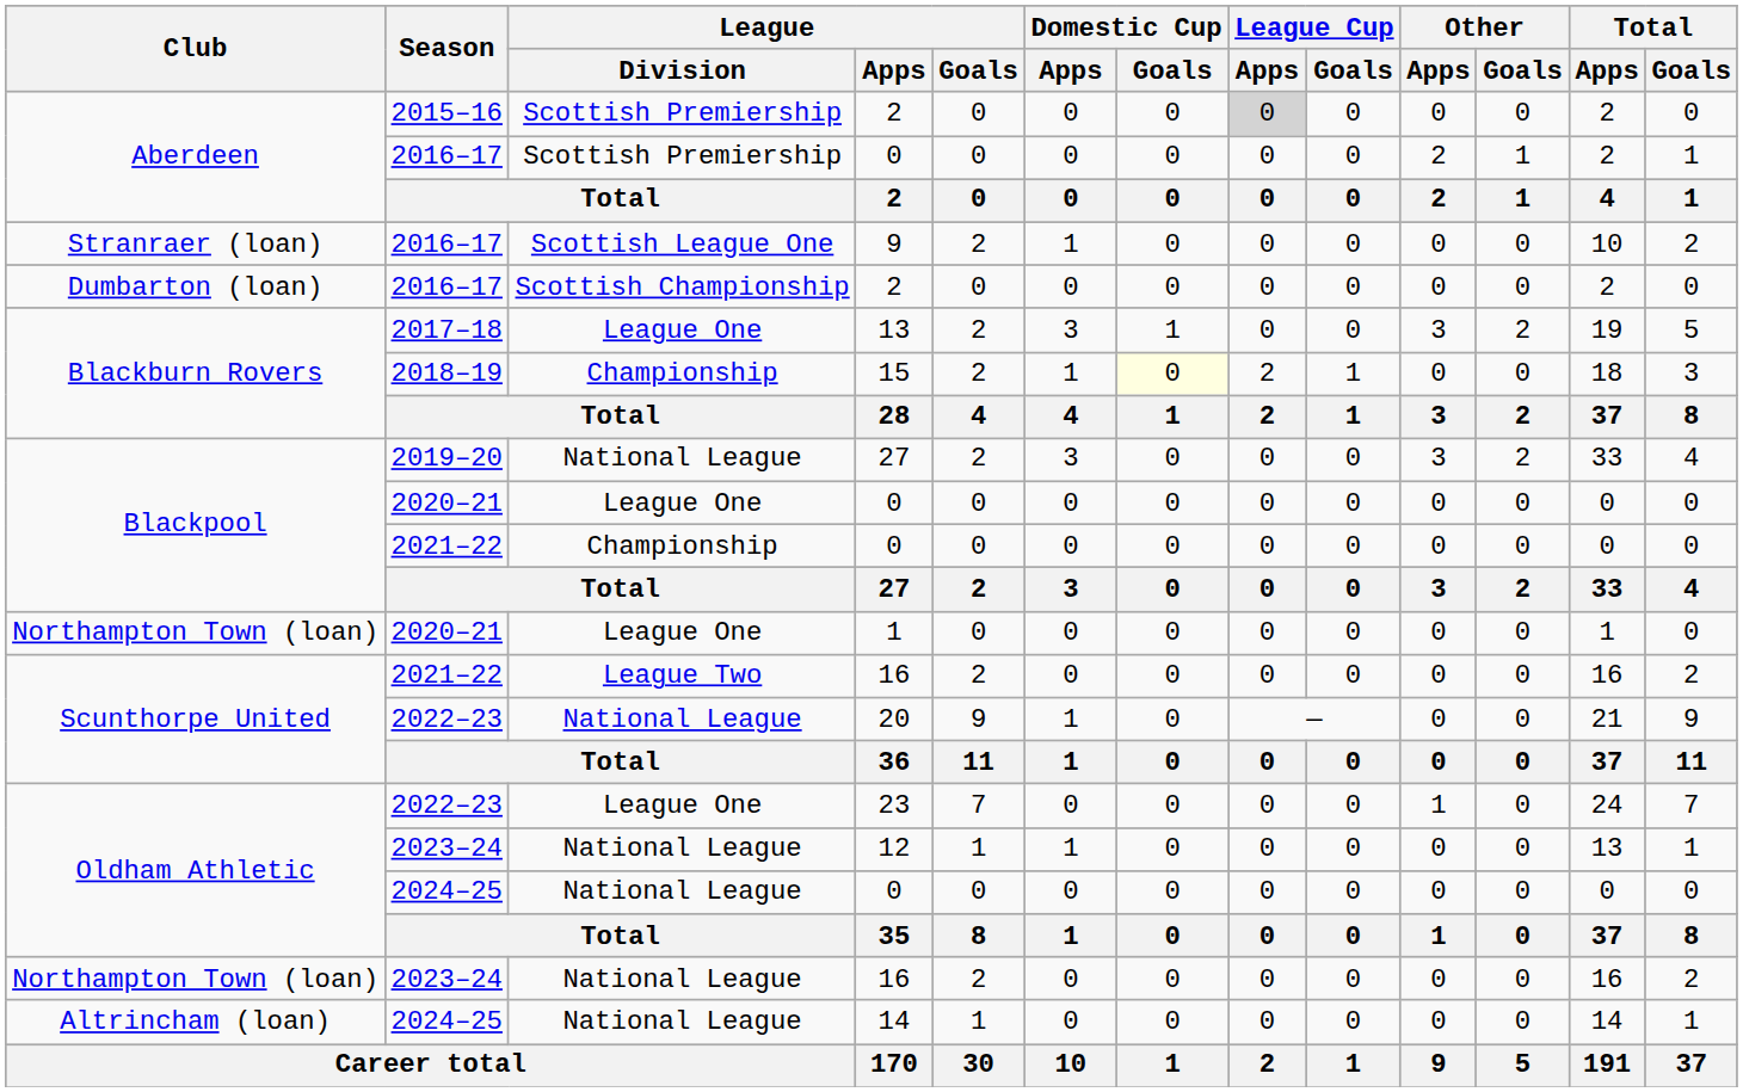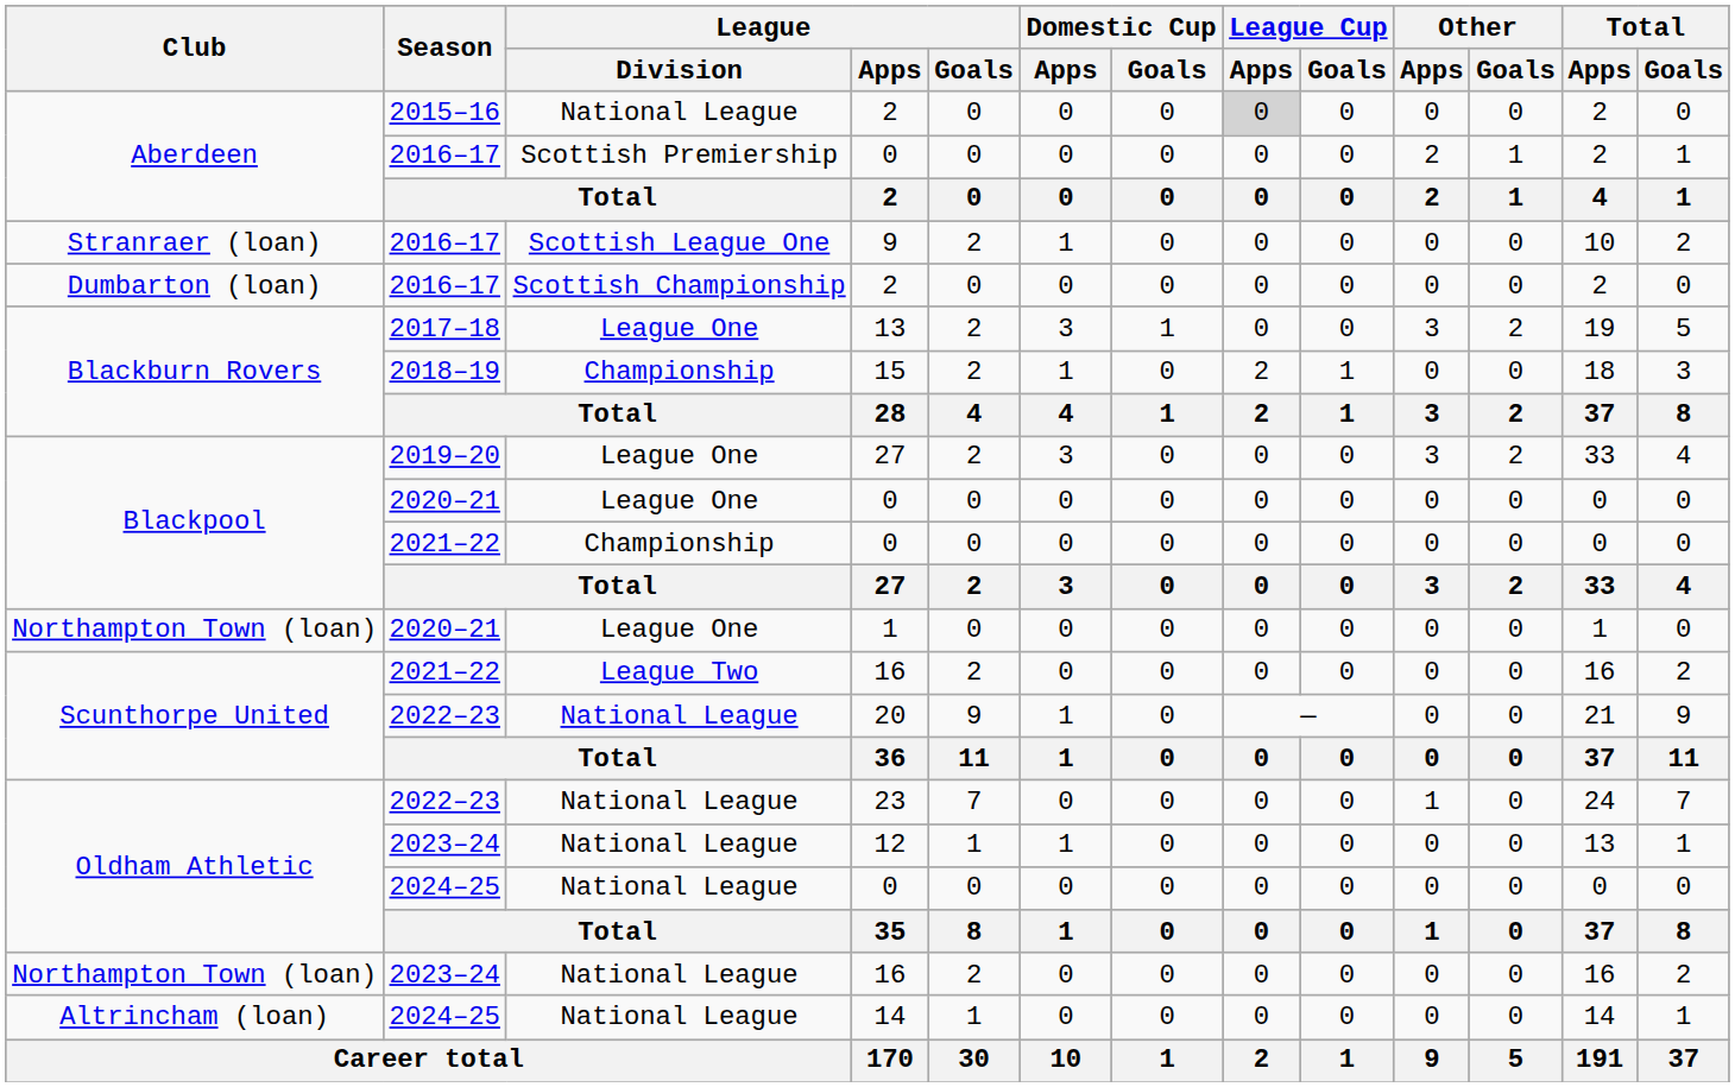 <table class="wikitable" style="text-align: center">
 <tr>
 <th rowspan="2">Club</th>
 <th rowspan="2">Season</th>
 <th colspan="3">League</th>
 <th colspan="2">Domestic Cup</th>
 <th colspan="2"><a href='#'>League Cup</a></th>
 <th colspan="2">Other</th>
 <th colspan="2">Total</th>
 </tr>
 <tr>
 <th>Division</th>
 <th>Apps</th>
 <th>Goals</th>
 <th>Apps</th>
 <th>Goals</th>
 <th>Apps</th>
 <th>Goals</th>
 <th>Apps</th>
 <th>Goals</th>
 <th>Apps</th>
 <th>Goals</th>
 </tr>
 <tr>
 <td rowspan="3"><a href='#'>Aberdeen</a></td>
 <td><a href='#'>2015–16</a></td>
-<td><a href='#'>Scottish Premiership</a></td>
+<td>National League</td>
 <td>2</td>
 <td>0</td>
 <td>0</td>
 <td>0</td>
 <td style="background: lightgrey;">0</td>
 <td>0</td>
 <td>0</td>
 <td>0</td>
 <td>2</td>
 <td>0</td>
 </tr>
 <tr>
 <td><a href='#'>2016–17</a></td>
 <td>Scottish Premiership</td>
 <td>0</td>
 <td>0</td>
 <td>0</td>
 <td>0</td>
 <td>0</td>
 <td>0</td>
 <td>2</td>
 <td>1</td>
 <td>2</td>
 <td>1</td>
 </tr>
 <tr>
 <th colspan="2">Total</th>
 <th>2</th>
 <th>0</th>
 <th>0</th>
 <th>0</th>
 <th>0</th>
 <th>0</th>
 <th>2</th>
 <th>1</th>
 <th>4</th>
 <th>1</th>
 </tr>
 <tr>
 <td><a href='#'>Stranraer</a> (loan)</td>
 <td><a href='#'>2016–17</a></td>
 <td><a href='#'>Scottish League One</a></td>
 <td>9</td>
 <td>2</td>
 <td>1</td>
 <td>0</td>
 <td>0</td>
 <td>0</td>
 <td>0</td>
 <td>0</td>
 <td>10</td>
 <td>2</td>
 </tr>
 <tr>
 <td><a href='#'>Dumbarton</a> (loan)</td>
 <td><a href='#'>2016–17</a></td>
 <td><a href='#'>Scottish Championship</a></td>
 <td>2</td>
 <td>0</td>
 <td>0</td>
 <td>0</td>
 <td>0</td>
 <td>0</td>
 <td>0</td>
 <td>0</td>
 <td>2</td>
 <td>0</td>
 </tr>
 <tr>
 <td rowspan="3"><a href='#'>Blackburn Rovers</a></td>
 <td><a href='#'>2017–18</a></td>
 <td><a href='#'>League One</a></td>
 <td>13</td>
 <td>2</td>
 <td>3</td>
 <td>1</td>
 <td>0</td>
 <td>0</td>
 <td>3</td>
 <td>2</td>
 <td>19</td>
 <td>5</td>
 </tr>
 <tr>
 <td><a href='#'>2018–19</a></td>
 <td><a href='#'>Championship</a></td>
 <td>15</td>
 <td>2</td>
 <td>1</td>
-<td style="background: lightyellow;">0</td>
+<td>0</td>
 <td>2</td>
 <td>1</td>
 <td>0</td>
 <td>0</td>
 <td>18</td>
 <td>3</td>
 </tr>
 <tr>
 <th colspan="2">Total</th>
 <th>28</th>
 <th>4</th>
 <th>4</th>
 <th>1</th>
 <th>2</th>
 <th>1</th>
 <th>3</th>
 <th>2</th>
 <th>37</th>
 <th>8</th>
 </tr>
 <tr>
 <td rowspan="4"><a href='#'>Blackpool</a></td>
 <td><a href='#'>2019–20</a></td>
-<td>National League</td>
+<td>League One</td>
 <td>27</td>
 <td>2</td>
 <td>3</td>
 <td>0</td>
 <td>0</td>
 <td>0</td>
 <td>3</td>
 <td>2</td>
 <td>33</td>
 <td>4</td>
 </tr>
 <tr>
 <td><a href='#'>2020–21</a></td>
 <td>League One</td>
 <td>0</td>
 <td>0</td>
 <td>0</td>
 <td>0</td>
 <td>0</td>
 <td>0</td>
 <td>0</td>
 <td>0</td>
 <td>0</td>
 <td>0</td>
 </tr>
 <tr>
 <td><a href='#'>2021–22</a></td>
 <td>Championship</td>
 <td>0</td>
 <td>0</td>
 <td>0</td>
 <td>0</td>
 <td>0</td>
 <td>0</td>
 <td>0</td>
 <td>0</td>
 <td>0</td>
 <td>0</td>
 </tr>
 <tr>
 <th colspan="2">Total</th>
 <th>27</th>
 <th>2</th>
 <th>3</th>
 <th>0</th>
 <th>0</th>
 <th>0</th>
 <th>3</th>
 <th>2</th>
 <th>33</th>
 <th>4</th>
 </tr>
 <tr>
 <td><a href='#'>Northampton Town</a> (loan)</td>
 <td><a href='#'>2020–21</a></td>
 <td>League One</td>
 <td>1</td>
 <td>0</td>
 <td>0</td>
 <td>0</td>
 <td>0</td>
 <td>0</td>
 <td>0</td>
 <td>0</td>
 <td>1</td>
 <td>0</td>
 </tr>
 <tr>
 <td rowspan="3"><a href='#'>Scunthorpe United</a></td>
 <td><a href='#'>2021–22</a></td>
 <td><a href='#'>League Two</a></td>
 <td>16</td>
 <td>2</td>
 <td>0</td>
 <td>0</td>
 <td>0</td>
 <td>0</td>
 <td>0</td>
 <td>0</td>
 <td>16</td>
 <td>2</td>
 </tr>
 <tr>
 <td><a href='#'>2022–23</a></td>
 <td><a href='#'>National League</a></td>
 <td>20</td>
 <td>9</td>
 <td>1</td>
 <td>0</td>
 <td colspan="2">—</td>
 <td>0</td>
 <td>0</td>
 <td>21</td>
 <td>9</td>
 </tr>
 <tr>
 <th colspan="2">Total</th>
 <th>36</th>
 <th>11</th>
 <th>1</th>
 <th>0</th>
 <th>0</th>
 <th>0</th>
 <th>0</th>
 <th>0</th>
 <th>37</th>
 <th>11</th>
 </tr>
 <tr>
 <td rowspan="4"><a href='#'>Oldham Athletic</a></td>
 <td><a href='#'>2022–23</a></td>
-<td>League One</td>
+<td>National League</td>
 <td>23</td>
 <td>7</td>
 <td>0</td>
 <td>0</td>
 <td>0</td>
 <td>0</td>
 <td>1</td>
 <td>0</td>
 <td>24</td>
 <td>7</td>
 </tr>
 <tr>
 <td><a href='#'>2023–24</a></td>
 <td>National League</td>
 <td>12</td>
 <td>1</td>
 <td>1</td>
 <td>0</td>
 <td>0</td>
 <td>0</td>
 <td>0</td>
 <td>0</td>
 <td>13</td>
 <td>1</td>
 </tr>
 <tr>
 <td><a href='#'>2024–25</a></td>
 <td>National League</td>
 <td>0</td>
 <td>0</td>
 <td>0</td>
 <td>0</td>
 <td>0</td>
 <td>0</td>
 <td>0</td>
 <td>0</td>
 <td>0</td>
 <td>0</td>
 </tr>
 <tr>
 <th colspan="2">Total</th>
 <th>35</th>
 <th>8</th>
 <th>1</th>
 <th>0</th>
 <th>0</th>
 <th>0</th>
 <th>1</th>
 <th>0</th>
 <th>37</th>
 <th>8</th>
 </tr>
 <tr>
 <td><a href='#'>Northampton Town</a> (loan)</td>
 <td><a href='#'>2023–24</a></td>
 <td>National League</td>
 <td>16</td>
 <td>2</td>
 <td>0</td>
 <td>0</td>
 <td>0</td>
 <td>0</td>
 <td>0</td>
 <td>0</td>
 <td>16</td>
 <td>2</td>
 </tr>
 <tr>
 <td><a href='#'>Altrincham</a> (loan)</td>
 <td><a href='#'>2024–25</a></td>
 <td>National League</td>
 <td>14</td>
 <td>1</td>
 <td>0</td>
 <td>0</td>
 <td>0</td>
 <td>0</td>
 <td>0</td>
 <td>0</td>
 <td>14</td>
 <td>1</td>
 </tr>
 <tr>
 <th colspan="3">Career total</th>
 <th>170</th>
 <th>30</th>
 <th>10</th>
 <th>1</th>
 <th>2</th>
 <th>1</th>
 <th>9</th>
 <th>5</th>
 <th>191</th>
 <th>37</th>
 </tr>
 </table>
